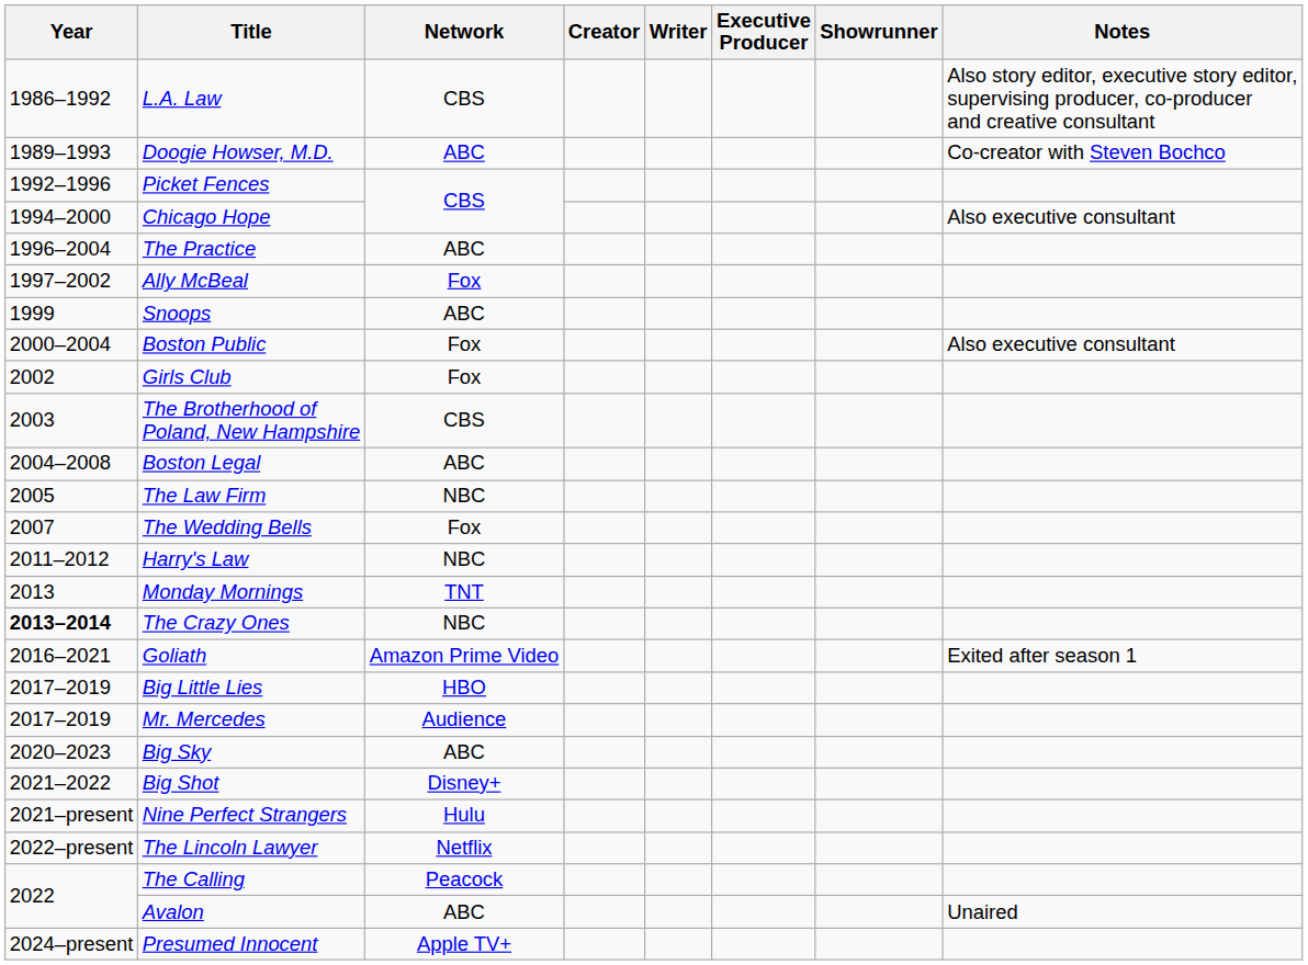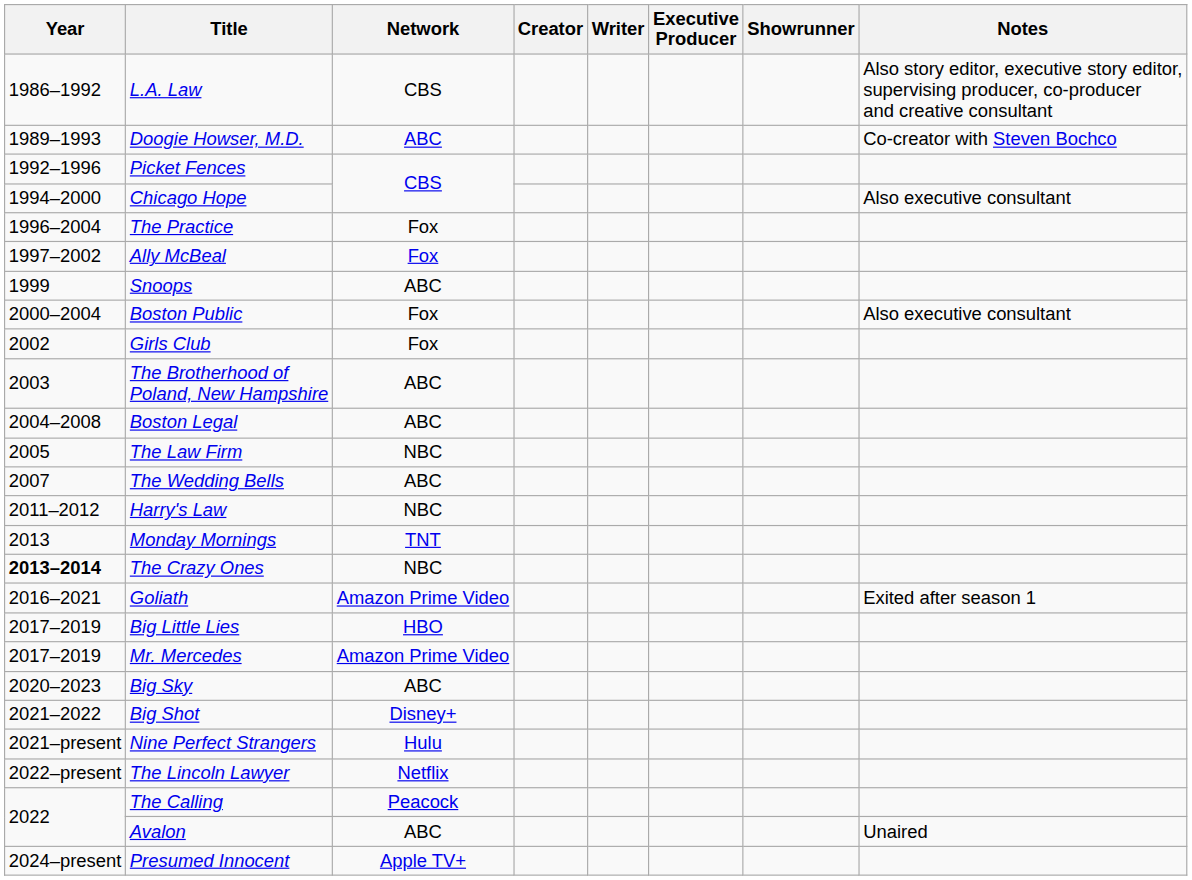 <table class="wikitable">
 <tr>
 <th>Year</th>
 <th>Title</th>
 <th>Network</th>
 <th>Creator</th>
 <th>Writer</th>
 <th>Executive<br>Producer</th>
 <th>Showrunner</th>
 <th>Notes</th>
 </tr>
 <tr>
 <td>1986–1992</td>
 <td><em><a href='#'>L.A. Law</a></em></td>
 <td align="center">CBS</td>
 <td></td>
 <td></td>
 <td></td>
 <td></td>
 <td>Also story editor, executive story editor,<br>supervising producer, co-producer<br>and creative consultant</td>
 </tr>
 <tr>
 <td>1989–1993</td>
 <td><em><a href='#'>Doogie Howser, M.D.</a></em></td>
 <td align="center"><a href='#'>ABC</a></td>
 <td></td>
 <td></td>
 <td></td>
 <td></td>
 <td>Co-creator with <a href='#'>Steven Bochco</a></td>
 </tr>
 <tr>
 <td>1992–1996</td>
 <td><em><a href='#'>Picket Fences</a></em></td>
 <td align="center" rowspan=2><a href='#'>CBS</a></td>
 <td></td>
 <td></td>
 <td></td>
 <td></td>
 <td></td>
 </tr>
 <tr>
 <td>1994–2000</td>
 <td><em><a href='#'>Chicago Hope</a></em></td>
 <td></td>
 <td></td>
 <td></td>
 <td></td>
 <td>Also executive consultant</td>
 </tr>
 <tr>
 <td>1996–2004</td>
 <td><em><a href='#'>The Practice</a></em></td>
-<td align="center">ABC</td>
+<td align="center">Fox</td>
 <td></td>
 <td></td>
 <td></td>
 <td></td>
 <td></td>
 </tr>
 <tr>
 <td>1997–2002</td>
 <td><em><a href='#'>Ally McBeal</a></em></td>
 <td align="center"><a href='#'>Fox</a></td>
 <td></td>
 <td></td>
 <td></td>
 <td></td>
 <td></td>
 </tr>
 <tr>
 <td>1999</td>
 <td><em><a href='#'>Snoops</a></em></td>
 <td align="center">ABC</td>
 <td></td>
 <td></td>
 <td></td>
 <td></td>
 <td></td>
 </tr>
 <tr>
 <td>2000–2004</td>
 <td><em><a href='#'>Boston Public</a></em></td>
 <td align="center">Fox</td>
 <td></td>
 <td></td>
 <td></td>
 <td></td>
 <td>Also executive consultant</td>
 </tr>
 <tr>
 <td>2002</td>
 <td><em><a href='#'>Girls Club</a></em></td>
 <td align="center">Fox</td>
 <td></td>
 <td></td>
 <td></td>
 <td></td>
 <td></td>
 </tr>
 <tr>
 <td>2003</td>
 <td><em><a href='#'>The Brotherhood of<br>Poland, New Hampshire</a></em></td>
-<td align="center">CBS</td>
+<td align="center">ABC</td>
 <td></td>
 <td></td>
 <td></td>
 <td></td>
 <td></td>
 </tr>
 <tr>
 <td>2004–2008</td>
 <td><em><a href='#'>Boston Legal</a></em></td>
 <td align="center">ABC</td>
 <td></td>
 <td></td>
 <td></td>
 <td></td>
 <td></td>
 </tr>
 <tr>
 <td>2005</td>
 <td><em><a href='#'>The Law Firm</a></em></td>
 <td align="center">NBC</td>
 <td></td>
 <td></td>
 <td></td>
 <td></td>
 <td></td>
 </tr>
 <tr>
 <td>2007</td>
 <td><em><a href='#'>The Wedding Bells</a></em></td>
-<td align="center">Fox</td>
+<td align="center">ABC</td>
 <td></td>
 <td></td>
 <td></td>
 <td></td>
 <td></td>
 </tr>
 <tr>
 <td>2011–2012</td>
 <td><em><a href='#'>Harry's Law</a></em></td>
 <td align="center">NBC</td>
 <td></td>
 <td></td>
 <td></td>
 <td></td>
 <td></td>
 </tr>
 <tr>
 <td>2013</td>
 <td><em><a href='#'>Monday Mornings</a></em></td>
 <td align="center"><a href='#'>TNT</a></td>
 <td></td>
 <td></td>
 <td></td>
 <td></td>
 <td></td>
 </tr>
 <tr>
 <td><strong>2013–2014</strong></td>
 <td><em><a href='#'>The Crazy Ones</a></em></td>
 <td align="center">NBC</td>
 <td></td>
 <td></td>
 <td></td>
 <td></td>
 <td></td>
 </tr>
 <tr>
 <td>2016–2021</td>
 <td><em><a href='#'>Goliath</a></em></td>
 <td align="center"><a href='#'>Amazon Prime Video</a></td>
 <td></td>
 <td></td>
 <td></td>
 <td></td>
 <td>Exited after season 1</td>
 </tr>
 <tr>
 <td>2017–2019</td>
 <td><em><a href='#'>Big Little Lies</a></em></td>
 <td align="center"><a href='#'>HBO</a></td>
 <td></td>
 <td></td>
 <td></td>
 <td></td>
 <td></td>
 </tr>
 <tr>
 <td>2017–2019</td>
 <td><em><a href='#'>Mr. Mercedes</a></em></td>
-<td align="center"><a href='#'>Audience</a></td>
+<td align="center"><a href='#'>Amazon Prime Video</a></td>
 <td></td>
 <td></td>
 <td></td>
 <td></td>
 <td></td>
 </tr>
 <tr>
 <td>2020–2023</td>
 <td><em><a href='#'>Big Sky</a></em></td>
 <td align="center">ABC</td>
 <td></td>
 <td></td>
 <td></td>
 <td></td>
 <td></td>
 </tr>
 <tr>
 <td>2021–2022</td>
 <td><em><a href='#'>Big Shot</a></em></td>
 <td align="center"><a href='#'>Disney+</a></td>
 <td></td>
 <td></td>
 <td></td>
 <td></td>
 <td></td>
 </tr>
 <tr>
 <td>2021–present</td>
 <td><em><a href='#'>Nine Perfect Strangers</a></em></td>
 <td align="center"><a href='#'>Hulu</a></td>
 <td></td>
 <td></td>
 <td></td>
 <td></td>
 <td></td>
 </tr>
 <tr>
 <td>2022–present</td>
 <td><em><a href='#'>The Lincoln Lawyer</a></em></td>
 <td align="center"><a href='#'>Netflix</a></td>
 <td></td>
 <td></td>
 <td></td>
 <td></td>
 <td></td>
 </tr>
 <tr>
 <td rowspan=2>2022</td>
 <td><em><a href='#'>The Calling</a></em></td>
 <td align="center"><a href='#'>Peacock</a></td>
 <td></td>
 <td></td>
 <td></td>
 <td></td>
 <td></td>
 </tr>
 <tr>
 <td><em><a href='#'>Avalon</a></em></td>
 <td align="center">ABC</td>
 <td></td>
 <td></td>
 <td></td>
 <td></td>
 <td>Unaired</td>
 </tr>
 <tr>
 <td>2024–present</td>
 <td><em><a href='#'>Presumed Innocent</a></em></td>
 <td align="center"><a href='#'>Apple TV+</a></td>
 <td></td>
 <td></td>
 <td></td>
 <td></td>
 <td></td>
 </tr>
 </table>
